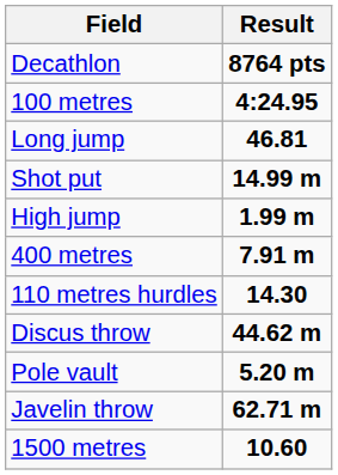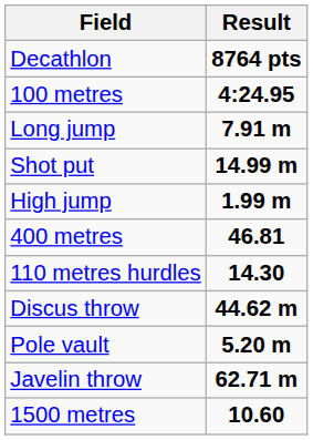 <table class="wikitable">
 <tr>
 <th>Field</th>
 <th>Result</th>
 </tr>
 <tr>
 <td><a href='#'>Decathlon</a></td>
 <td align="center"><strong>8764 pts</strong></td>
 </tr>
 <tr>
 <td><a href='#'>100 metres</a></td>
 <td align="center"><strong>4:24.95</strong></td>
 </tr>
 <tr>
 <td><a href='#'>Long jump</a></td>
-<td align="center"><strong>46.81</strong></td>
+<td align="center"><strong>7.91 m</strong></td>
 </tr>
 <tr>
 <td><a href='#'>Shot put</a></td>
 <td align="center"><strong>14.99 m</strong></td>
 </tr>
 <tr>
 <td><a href='#'>High jump</a></td>
 <td align="center"><strong>1.99 m</strong></td>
 </tr>
 <tr>
 <td><a href='#'>400 metres</a></td>
-<td align="center"><strong>7.91 m</strong></td>
+<td align="center"><strong>46.81</strong></td>
 </tr>
 <tr>
 <td><a href='#'>110 metres hurdles</a></td>
 <td align="center"><strong>14.30</strong></td>
 </tr>
 <tr>
 <td><a href='#'>Discus throw</a></td>
 <td align="center"><strong>44.62 m</strong></td>
 </tr>
 <tr>
 <td><a href='#'>Pole vault</a></td>
 <td align="center"><strong>5.20 m</strong></td>
 </tr>
 <tr>
 <td><a href='#'>Javelin throw</a></td>
 <td align="center"><strong>62.71 m</strong></td>
 </tr>
 <tr>
 <td><a href='#'>1500 metres</a></td>
 <td align="center"><strong>10.60</strong></td>
 </tr>
 </table>
